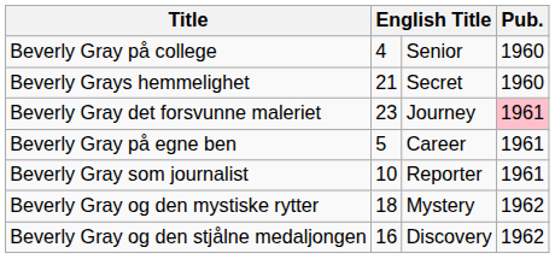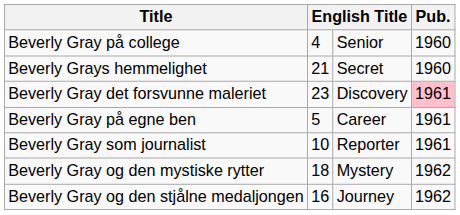 <table class="wikitable">
 <tr>
 <th>Title</th>
 <th colspan="2">English Title</th>
 <th>Pub.</th>
 </tr>
 <tr>
 <td>Beverly Gray på college</td>
 <td>4</td>
 <td>Senior</td>
 <td>1960</td>
 </tr>
 <tr>
 <td>Beverly Grays hemmelighet</td>
 <td>21</td>
 <td>Secret</td>
 <td>1960</td>
 </tr>
 <tr>
 <td>Beverly Gray det forsvunne maleriet</td>
 <td>23</td>
-<td>Journey</td>
+<td>Discovery</td>
 <td style="background: pink;">1961</td>
 </tr>
 <tr>
 <td>Beverly Gray på egne ben</td>
 <td>5</td>
 <td>Career</td>
 <td>1961</td>
 </tr>
 <tr>
 <td>Beverly Gray som journalist</td>
 <td>10</td>
 <td>Reporter</td>
 <td>1961</td>
 </tr>
 <tr>
 <td>Beverly Gray og den mystiske rytter</td>
 <td>18</td>
 <td>Mystery</td>
 <td>1962</td>
 </tr>
 <tr>
 <td>Beverly Gray og den stjålne medaljongen</td>
 <td>16</td>
-<td>Discovery</td>
+<td>Journey</td>
 <td>1962</td>
 </tr>
 </table>
